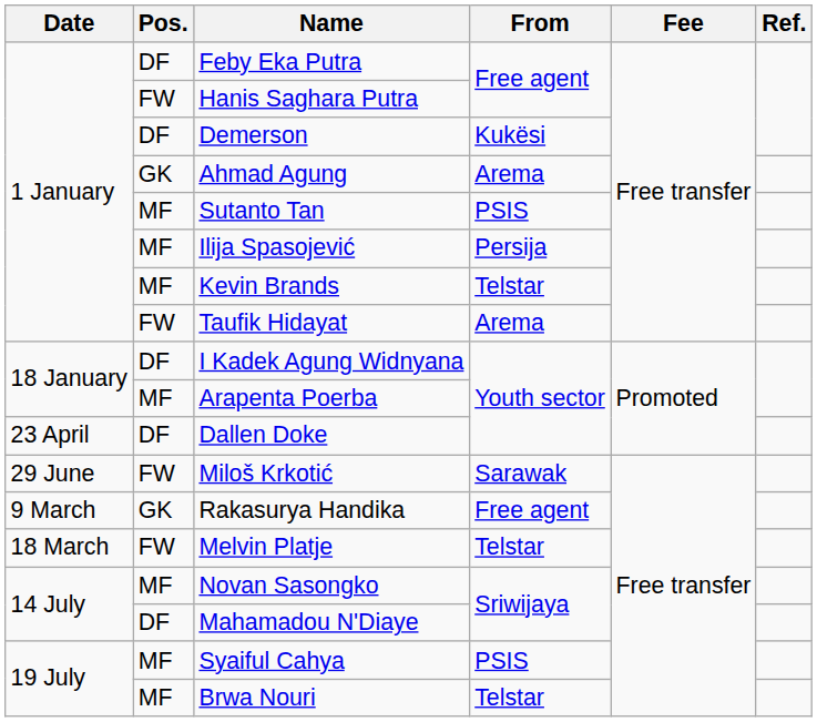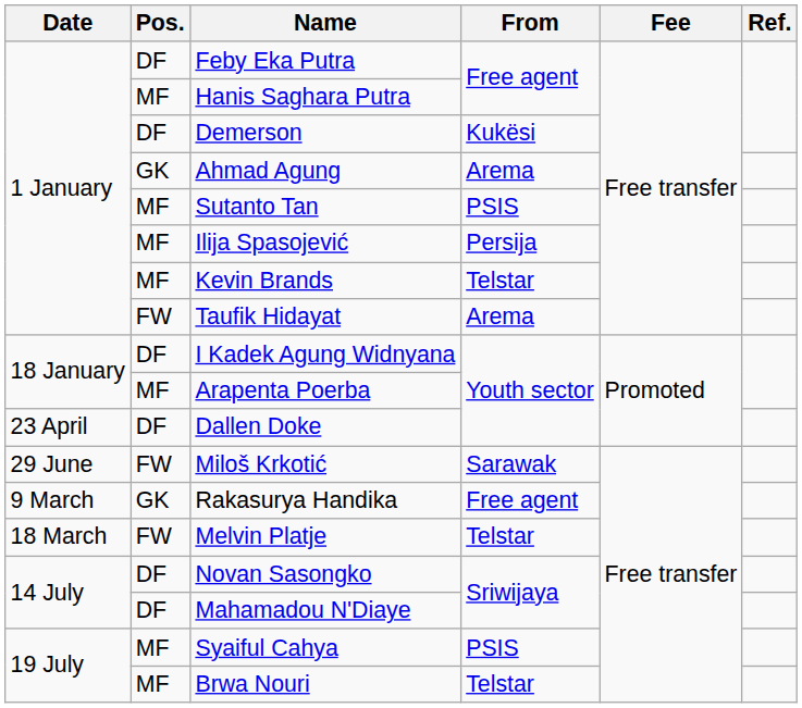 <table class="wikitable">
 <tr>
 <th>Date</th>
 <th>Pos.</th>
 <th>Name</th>
 <th>From</th>
 <th>Fee</th>
 <th>Ref.</th>
 </tr>
 <tr>
 <td rowspan="8">1 January</td>
 <td>DF</td>
 <td> <a href='#'>Feby Eka Putra</a></td>
 <td rowspan="2"><a href='#'>Free agent</a></td>
 <td rowspan="8">Free transfer</td>
 <td rowspan="3"></td>
 </tr>
 <tr>
-<td>FW</td>
+<td>MF</td>
 <td> <a href='#'>Hanis Saghara Putra</a></td>
 </tr>
 <tr>
 <td>DF</td>
 <td> <a href='#'>Demerson</a></td>
 <td> <a href='#'>Kukësi</a></td>
 </tr>
 <tr>
 <td>GK</td>
 <td> <a href='#'>Ahmad Agung</a></td>
 <td><a href='#'>Arema</a></td>
 <td></td>
 </tr>
 <tr>
 <td>MF</td>
 <td> <a href='#'>Sutanto Tan</a></td>
 <td><a href='#'>PSIS</a></td>
 <td></td>
 </tr>
 <tr>
 <td>MF</td>
 <td> <a href='#'>Ilija Spasojević</a></td>
 <td><a href='#'>Persija</a></td>
 <td></td>
 </tr>
 <tr>
 <td>MF</td>
 <td> <a href='#'>Kevin Brands</a></td>
 <td> <a href='#'>Telstar</a></td>
 <td></td>
 </tr>
 <tr>
 <td>FW</td>
 <td> <a href='#'>Taufik Hidayat</a></td>
 <td><a href='#'>Arema</a></td>
 <td></td>
 </tr>
 <tr>
 <td rowspan="2">18 January</td>
 <td>DF</td>
 <td> <a href='#'>I Kadek Agung Widnyana</a></td>
 <td rowspan="3"><a href='#'>Youth sector</a></td>
 <td rowspan="3">Promoted</td>
 <td rowspan="2"></td>
 </tr>
 <tr>
 <td>MF</td>
 <td> <a href='#'>Arapenta Poerba</a></td>
 </tr>
 <tr>
 <td>23 April</td>
 <td>DF</td>
 <td> <a href='#'>Dallen Doke</a></td>
 <td></td>
 </tr>
 <tr>
 <td>29 June</td>
 <td>FW</td>
 <td> <a href='#'>Miloš Krkotić</a></td>
 <td> <a href='#'>Sarawak</a></td>
 <td rowspan="7">Free transfer</td>
 <td></td>
 </tr>
 <tr>
 <td>9 March</td>
 <td>GK</td>
 <td> Rakasurya Handika</td>
 <td><a href='#'>Free agent</a></td>
 <td></td>
 </tr>
 <tr>
 <td>18 March</td>
 <td>FW</td>
 <td> <a href='#'>Melvin Platje</a></td>
 <td> <a href='#'>Telstar</a></td>
 <td></td>
 </tr>
 <tr>
 <td rowspan="2">14 July</td>
-<td>MF</td>
+<td>DF</td>
 <td> <a href='#'>Novan Sasongko</a></td>
 <td rowspan="2"><a href='#'>Sriwijaya</a></td>
 <td></td>
 </tr>
 <tr>
 <td>DF</td>
 <td> <a href='#'>Mahamadou N'Diaye</a></td>
 <td></td>
 </tr>
 <tr>
 <td rowspan="2">19 July</td>
 <td>MF</td>
 <td> <a href='#'>Syaiful Cahya</a></td>
 <td><a href='#'>PSIS</a></td>
 <td></td>
 </tr>
 <tr>
 <td>MF</td>
 <td> <a href='#'>Brwa Nouri</a></td>
 <td> <a href='#'>Telstar</a></td>
 <td></td>
 </tr>
 </table>
